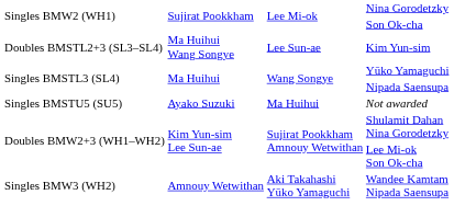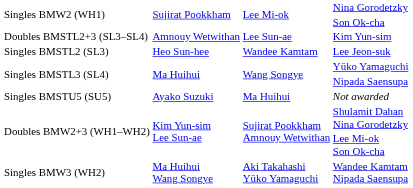 <table>
 <tr>
 <td rowspan=2>Singles BMW2 (WH1)</td>
 <td rowspan=2> <a href='#'>Sujirat Pookkham</a></td>
 <td rowspan=2> <a href='#'>Lee Mi-ok</a></td>
 <td> <a href='#'>Nina Gorodetzky</a></td>
 </tr>
 <tr>
 <td> <a href='#'>Son Ok-cha</a></td>
 </tr>
 <tr>
 <td>Doubles BMSTL2+3 (SL3–SL4)</td>
-<td> <a href='#'>Ma Huihui</a><br> <a href='#'>Wang Songye</a></td>
+<td> <a href='#'>Amnouy Wetwithan</a></td>
 <td> <a href='#'>Lee Sun-ae</a></td>
 <td> <a href='#'>Kim Yun-sim</a></td>
+</tr>
+<tr>
+<td>Singles BMSTL2 (SL3)</td>
+<td> <a href='#'>Heo Sun-hee</a></td>
+<td> <a href='#'>Wandee Kamtam</a></td>
+<td> <a href='#'>Lee Jeon-suk</a></td>
 </tr>
 <tr>
 <td rowspan=2>Singles BMSTL3 (SL4)</td>
 <td rowspan=2> <a href='#'>Ma Huihui</a></td>
 <td rowspan=2> <a href='#'>Wang Songye</a></td>
 <td> <a href='#'>Yūko Yamaguchi</a></td>
 </tr>
 <tr>
 <td> <a href='#'>Nipada Saensupa</a></td>
 </tr>
 <tr>
 <td>Singles BMSTU5 (SU5)</td>
 <td> <a href='#'>Ayako Suzuki</a></td>
 <td> <a href='#'>Ma Huihui</a></td>
 <td><em>Not awarded</em></td>
 </tr>
 <tr>
 <td rowspan=2>Doubles BMW2+3 (WH1–WH2)</td>
 <td rowspan=2> <a href='#'>Kim Yun-sim</a><br> <a href='#'>Lee Sun-ae</a></td>
 <td rowspan=2> <a href='#'>Sujirat Pookkham</a><br> <a href='#'>Amnouy Wetwithan</a></td>
 <td> <a href='#'>Shulamit Dahan</a><br> <a href='#'>Nina Gorodetzky</a></td>
 </tr>
 <tr>
 <td> <a href='#'>Lee Mi-ok</a><br> <a href='#'>Son Ok-cha</a></td>
 </tr>
 <tr>
 <td>Singles BMW3 (WH2)</td>
-<td> <a href='#'>Amnouy Wetwithan</a></td>
+<td> <a href='#'>Ma Huihui</a><br> <a href='#'>Wang Songye</a></td>
 <td> <a href='#'>Aki Takahashi</a><br> <a href='#'>Yūko Yamaguchi</a></td>
 <td> <a href='#'>Wandee Kamtam</a><br> <a href='#'>Nipada Saensupa</a></td>
 </tr>
 </table>
